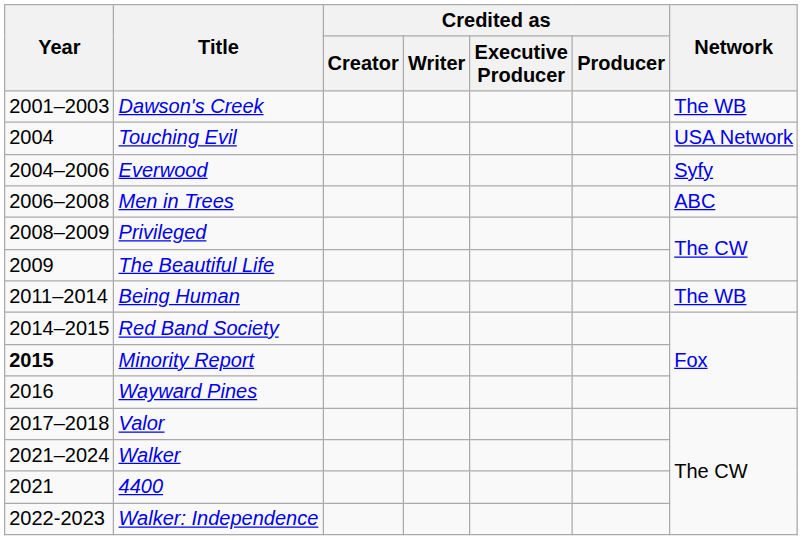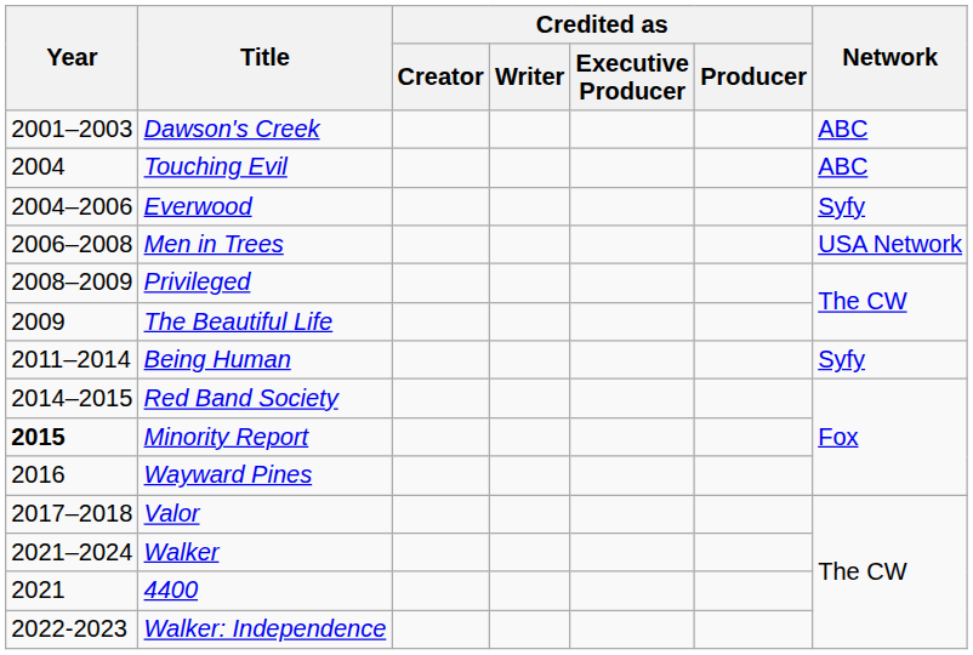 <table class="wikitable sortable">
 <tr>
 <th rowspan="2">Year</th>
 <th rowspan="2">Title</th>
 <th colspan="4">Credited as</th>
 <th rowspan="2">Network</th>
 </tr>
 <tr>
 <th>Creator</th>
 <th>Writer</th>
 <th>Executive<br>Producer</th>
 <th>Producer</th>
 </tr>
 <tr>
 <td>2001–2003</td>
 <td><em><a href='#'>Dawson's Creek</a></em></td>
 <td></td>
 <td></td>
 <td></td>
 <td></td>
-<td><a href='#'>The WB</a></td>
+<td><a href='#'>ABC</a></td>
 </tr>
 <tr>
 <td>2004</td>
 <td><em><a href='#'>Touching Evil</a></em></td>
 <td></td>
 <td></td>
 <td></td>
 <td></td>
-<td><a href='#'>USA Network</a></td>
+<td><a href='#'>ABC</a></td>
 </tr>
 <tr>
 <td>2004–2006</td>
 <td><em><a href='#'>Everwood</a></em></td>
 <td></td>
 <td></td>
 <td></td>
 <td></td>
 <td><a href='#'>Syfy</a></td>
 </tr>
 <tr>
 <td>2006–2008</td>
 <td><em><a href='#'>Men in Trees</a></em></td>
 <td></td>
 <td></td>
 <td></td>
 <td></td>
-<td><a href='#'>ABC</a></td>
+<td><a href='#'>USA Network</a></td>
 </tr>
 <tr>
 <td>2008–2009</td>
 <td><em><a href='#'>Privileged</a></em></td>
 <td></td>
 <td></td>
 <td></td>
 <td></td>
 <td rowspan="2"><a href='#'>The CW</a></td>
 </tr>
 <tr>
 <td>2009</td>
 <td><em><a href='#'>The Beautiful Life</a></em></td>
 <td></td>
 <td></td>
 <td></td>
 <td></td>
 </tr>
 <tr>
 <td>2011–2014</td>
 <td><em><a href='#'>Being Human</a></em></td>
 <td></td>
 <td></td>
 <td></td>
 <td></td>
-<td><a href='#'>The WB</a></td>
+<td><a href='#'>Syfy</a></td>
 </tr>
 <tr>
 <td>2014–2015</td>
 <td><em><a href='#'>Red Band Society</a></em></td>
 <td></td>
 <td></td>
 <td></td>
 <td></td>
 <td rowspan="3"><a href='#'>Fox</a></td>
 </tr>
 <tr>
 <td><strong>2015</strong></td>
 <td><em><a href='#'>Minority Report</a></em></td>
 <td></td>
 <td></td>
 <td></td>
 <td></td>
 </tr>
 <tr>
 <td>2016</td>
 <td><em><a href='#'>Wayward Pines</a></em></td>
 <td></td>
 <td></td>
 <td></td>
 <td></td>
 </tr>
 <tr>
 <td>2017–2018</td>
 <td><em><a href='#'>Valor</a></em></td>
 <td></td>
 <td></td>
 <td></td>
 <td></td>
 <td rowspan="4">The CW</td>
 </tr>
 <tr>
 <td>2021–2024</td>
 <td><em><a href='#'>Walker</a></em></td>
 <td></td>
 <td></td>
 <td></td>
 <td></td>
 </tr>
 <tr>
 <td>2021</td>
 <td><em><a href='#'>4400</a></em></td>
 <td></td>
 <td></td>
 <td></td>
 <td></td>
 </tr>
 <tr>
 <td>2022-2023</td>
 <td><em><a href='#'>Walker: Independence</a></em></td>
 <td></td>
 <td></td>
 <td></td>
 <td></td>
 </tr>
 </table>
